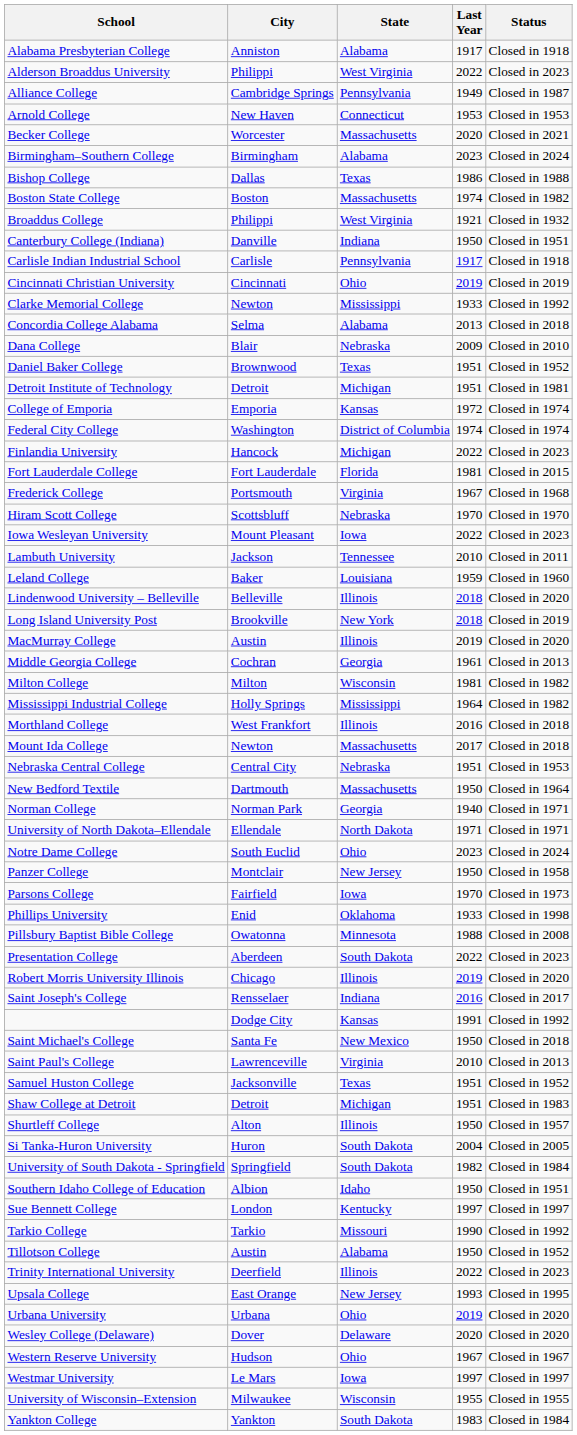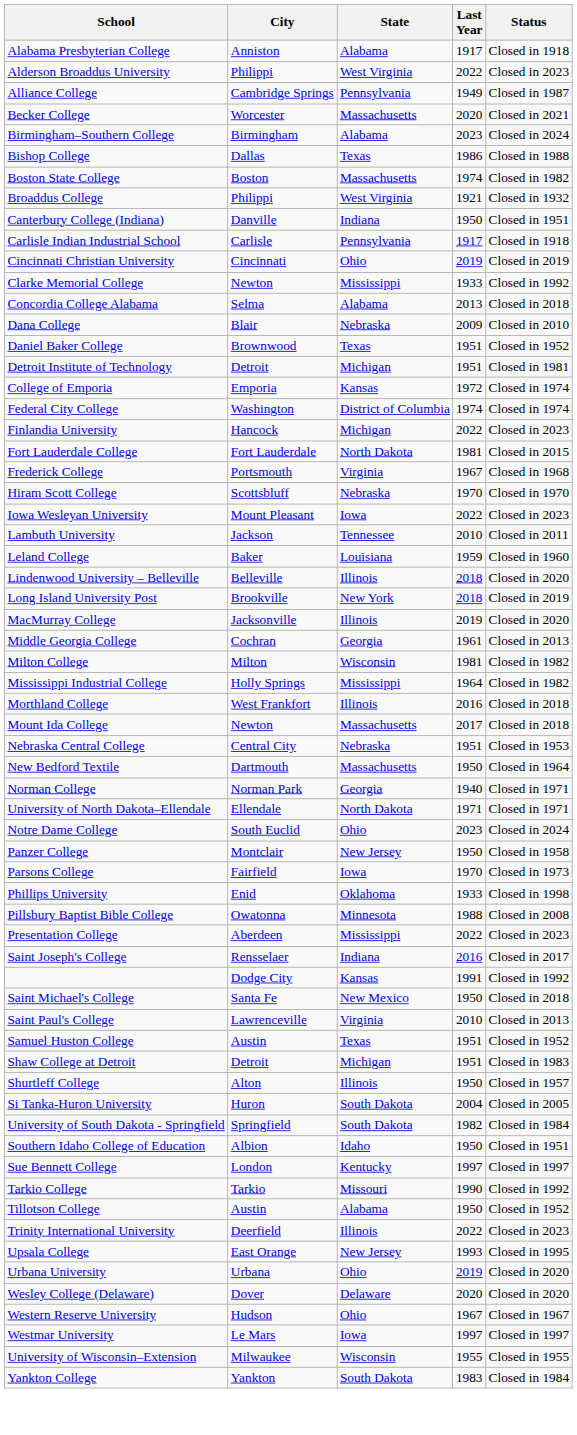 <table class="wikitable sortable">
 <tr>
 <th>School</th>
 <th>City</th>
 <th>State</th>
 <th>Last<br>Year</th>
 <th>Status</th>
 </tr>
 <tr>
 <td><a href='#'>Alabama Presbyterian College</a></td>
 <td><a href='#'>Anniston</a></td>
 <td><a href='#'>Alabama</a></td>
 <td>1917</td>
 <td>Closed in 1918</td>
 </tr>
 <tr>
 <td><a href='#'>Alderson Broaddus University</a></td>
 <td><a href='#'>Philippi</a></td>
 <td><a href='#'>West Virginia</a></td>
 <td>2022</td>
 <td>Closed in 2023</td>
 </tr>
 <tr>
 <td><a href='#'>Alliance College</a></td>
 <td><a href='#'>Cambridge Springs</a></td>
 <td><a href='#'>Pennsylvania</a></td>
 <td>1949</td>
 <td>Closed in 1987</td>
-</tr>
-<tr>
-<td><a href='#'>Arnold College</a></td>
-<td><a href='#'>New Haven</a></td>
-<td><a href='#'>Connecticut</a></td>
-<td>1953</td>
-<td>Closed in 1953</td>
 </tr>
 <tr>
 <td><a href='#'>Becker College</a></td>
 <td><a href='#'>Worcester</a></td>
 <td><a href='#'>Massachusetts</a></td>
 <td>2020</td>
 <td>Closed in 2021</td>
 </tr>
 <tr>
 <td><a href='#'>Birmingham–Southern College</a></td>
 <td><a href='#'>Birmingham</a></td>
 <td><a href='#'>Alabama</a></td>
 <td>2023</td>
 <td>Closed in 2024</td>
 </tr>
 <tr>
 <td><a href='#'>Bishop College</a></td>
 <td><a href='#'>Dallas</a></td>
 <td><a href='#'>Texas</a></td>
 <td>1986</td>
 <td>Closed in 1988</td>
 </tr>
 <tr>
 <td><a href='#'>Boston State College</a></td>
 <td><a href='#'>Boston</a></td>
 <td><a href='#'>Massachusetts</a></td>
 <td>1974</td>
 <td>Closed in 1982</td>
 </tr>
 <tr>
 <td><a href='#'>Broaddus College</a></td>
 <td><a href='#'>Philippi</a></td>
 <td><a href='#'>West Virginia</a></td>
 <td>1921</td>
 <td>Closed in 1932</td>
 </tr>
 <tr>
 <td><a href='#'>Canterbury College (Indiana)</a></td>
 <td><a href='#'>Danville</a></td>
 <td><a href='#'>Indiana</a></td>
 <td>1950</td>
 <td>Closed in 1951</td>
 </tr>
 <tr>
 <td><a href='#'>Carlisle Indian Industrial School</a></td>
 <td><a href='#'>Carlisle</a></td>
 <td><a href='#'>Pennsylvania</a></td>
 <td><a href='#'>1917</a></td>
 <td>Closed in 1918</td>
 </tr>
 <tr>
 <td><a href='#'>Cincinnati Christian University</a></td>
 <td><a href='#'>Cincinnati</a></td>
 <td><a href='#'>Ohio</a></td>
 <td><a href='#'>2019</a></td>
 <td>Closed in 2019</td>
 </tr>
 <tr>
 <td><a href='#'>Clarke Memorial College</a></td>
 <td><a href='#'>Newton</a></td>
 <td><a href='#'>Mississippi</a></td>
 <td>1933</td>
 <td>Closed in 1992</td>
 </tr>
 <tr>
 <td><a href='#'>Concordia College Alabama</a></td>
 <td><a href='#'>Selma</a></td>
 <td><a href='#'>Alabama</a></td>
 <td>2013</td>
 <td>Closed in 2018</td>
 </tr>
 <tr>
 <td><a href='#'>Dana College</a></td>
 <td><a href='#'>Blair</a></td>
 <td><a href='#'>Nebraska</a></td>
 <td>2009</td>
 <td>Closed in 2010</td>
 </tr>
 <tr>
 <td><a href='#'>Daniel Baker College</a></td>
 <td><a href='#'>Brownwood</a></td>
 <td><a href='#'>Texas</a></td>
 <td>1951</td>
 <td>Closed in 1952</td>
 </tr>
 <tr>
 <td><a href='#'>Detroit Institute of Technology</a></td>
 <td><a href='#'>Detroit</a></td>
 <td><a href='#'>Michigan</a></td>
 <td>1951</td>
 <td>Closed in 1981</td>
 </tr>
 <tr>
 <td><a href='#'>College of Emporia</a></td>
 <td><a href='#'>Emporia</a></td>
 <td><a href='#'>Kansas</a></td>
 <td>1972</td>
 <td>Closed in 1974</td>
 </tr>
 <tr>
 <td><a href='#'>Federal City College</a></td>
 <td><a href='#'>Washington</a></td>
 <td><a href='#'>District of Columbia</a></td>
 <td>1974</td>
 <td>Closed in 1974</td>
 </tr>
 <tr>
 <td><a href='#'>Finlandia University</a></td>
 <td><a href='#'>Hancock</a></td>
 <td><a href='#'>Michigan</a></td>
 <td>2022</td>
 <td>Closed in 2023</td>
 </tr>
 <tr>
 <td><a href='#'>Fort Lauderdale College</a></td>
 <td><a href='#'>Fort Lauderdale</a></td>
-<td><a href='#'>Florida</a></td>
+<td><a href='#'>North Dakota</a></td>
 <td>1981</td>
 <td>Closed in 2015</td>
 </tr>
 <tr>
 <td><a href='#'>Frederick College</a></td>
 <td><a href='#'>Portsmouth</a></td>
 <td><a href='#'>Virginia</a></td>
 <td>1967</td>
 <td>Closed in 1968</td>
 </tr>
 <tr>
 <td><a href='#'>Hiram Scott College</a></td>
 <td><a href='#'>Scottsbluff</a></td>
 <td><a href='#'>Nebraska</a></td>
 <td>1970</td>
 <td>Closed in 1970</td>
 </tr>
 <tr>
 <td><a href='#'>Iowa Wesleyan University</a></td>
 <td><a href='#'>Mount Pleasant</a></td>
 <td><a href='#'>Iowa</a></td>
 <td>2022</td>
 <td>Closed in 2023</td>
 </tr>
 <tr>
 <td><a href='#'>Lambuth University</a></td>
 <td><a href='#'>Jackson</a></td>
 <td><a href='#'>Tennessee</a></td>
 <td>2010</td>
 <td>Closed in 2011</td>
 </tr>
 <tr>
 <td><a href='#'>Leland College</a></td>
 <td><a href='#'>Baker</a></td>
 <td><a href='#'>Louisiana</a></td>
 <td>1959</td>
 <td>Closed in 1960</td>
 </tr>
 <tr>
 <td><a href='#'>Lindenwood University – Belleville</a></td>
 <td><a href='#'>Belleville</a></td>
 <td><a href='#'>Illinois</a></td>
 <td><a href='#'>2018</a></td>
 <td>Closed in 2020</td>
 </tr>
 <tr>
 <td><a href='#'>Long Island University Post</a></td>
 <td><a href='#'>Brookville</a></td>
 <td><a href='#'>New York</a></td>
 <td><a href='#'>2018</a></td>
 <td>Closed in 2019</td>
 </tr>
 <tr>
 <td><a href='#'>MacMurray College</a></td>
-<td><a href='#'>Austin</a></td>
+<td><a href='#'>Jacksonville</a></td>
 <td><a href='#'>Illinois</a></td>
 <td>2019</td>
 <td>Closed in 2020</td>
 </tr>
 <tr>
 <td><a href='#'>Middle Georgia College</a></td>
 <td><a href='#'>Cochran</a></td>
 <td><a href='#'>Georgia</a></td>
 <td>1961</td>
 <td>Closed in 2013</td>
 </tr>
 <tr>
 <td><a href='#'>Milton College</a></td>
 <td><a href='#'>Milton</a></td>
 <td><a href='#'>Wisconsin</a></td>
 <td>1981</td>
 <td>Closed in 1982</td>
 </tr>
 <tr>
 <td><a href='#'>Mississippi Industrial College</a></td>
 <td><a href='#'>Holly Springs</a></td>
 <td><a href='#'>Mississippi</a></td>
 <td>1964</td>
 <td>Closed in 1982</td>
 </tr>
 <tr>
 <td><a href='#'>Morthland College</a></td>
 <td><a href='#'>West Frankfort</a></td>
 <td><a href='#'>Illinois</a></td>
 <td>2016</td>
 <td>Closed in 2018</td>
 </tr>
 <tr>
 <td><a href='#'>Mount Ida College</a></td>
 <td><a href='#'>Newton</a></td>
 <td><a href='#'>Massachusetts</a></td>
 <td>2017</td>
 <td>Closed in 2018</td>
 </tr>
 <tr>
 <td><a href='#'>Nebraska Central College</a></td>
 <td><a href='#'>Central City</a></td>
 <td><a href='#'>Nebraska</a></td>
 <td>1951</td>
 <td>Closed in 1953</td>
 </tr>
 <tr>
 <td><a href='#'>New Bedford Textile</a></td>
 <td><a href='#'>Dartmouth</a></td>
 <td><a href='#'>Massachusetts</a></td>
 <td>1950</td>
 <td>Closed in 1964</td>
 </tr>
 <tr>
 <td><a href='#'>Norman College</a></td>
 <td><a href='#'>Norman Park</a></td>
 <td><a href='#'>Georgia</a></td>
 <td>1940</td>
 <td>Closed in 1971</td>
 </tr>
 <tr>
 <td><a href='#'>University of North Dakota–Ellendale</a></td>
 <td><a href='#'>Ellendale</a></td>
 <td><a href='#'>North Dakota</a></td>
 <td>1971</td>
 <td>Closed in 1971</td>
 </tr>
 <tr>
 <td><a href='#'>Notre Dame College</a></td>
 <td><a href='#'>South Euclid</a></td>
 <td><a href='#'>Ohio</a></td>
 <td>2023</td>
 <td>Closed in 2024</td>
 </tr>
 <tr>
 <td><a href='#'>Panzer College</a></td>
 <td><a href='#'>Montclair</a></td>
 <td><a href='#'>New Jersey</a></td>
 <td>1950</td>
 <td>Closed in 1958</td>
 </tr>
 <tr>
 <td><a href='#'>Parsons College</a></td>
 <td><a href='#'>Fairfield</a></td>
 <td><a href='#'>Iowa</a></td>
 <td>1970</td>
 <td>Closed in 1973</td>
 </tr>
 <tr>
 <td><a href='#'>Phillips University</a></td>
 <td><a href='#'>Enid</a></td>
 <td><a href='#'>Oklahoma</a></td>
 <td>1933</td>
 <td>Closed in 1998</td>
 </tr>
 <tr>
 <td><a href='#'>Pillsbury Baptist Bible College</a></td>
 <td><a href='#'>Owatonna</a></td>
 <td><a href='#'>Minnesota</a></td>
 <td>1988</td>
 <td>Closed in 2008</td>
 </tr>
 <tr>
 <td><a href='#'>Presentation College</a></td>
 <td><a href='#'>Aberdeen</a></td>
-<td><a href='#'>South Dakota</a></td>
+<td><a href='#'>Mississippi</a></td>
 <td>2022</td>
 <td>Closed in 2023</td>
-</tr>
-<tr>
-<td><a href='#'>Robert Morris University Illinois</a></td>
-<td><a href='#'>Chicago</a></td>
-<td><a href='#'>Illinois</a></td>
-<td><a href='#'>2019</a></td>
-<td>Closed in 2020</td>
 </tr>
 <tr>
 <td><a href='#'>Saint Joseph's College</a></td>
 <td><a href='#'>Rensselaer</a></td>
 <td><a href='#'>Indiana</a></td>
 <td><a href='#'>2016</a></td>
 <td>Closed in 2017</td>
 </tr>
 <tr>
 <td></td>
 <td><a href='#'>Dodge City</a></td>
 <td><a href='#'>Kansas</a></td>
 <td>1991</td>
 <td>Closed in 1992</td>
 </tr>
 <tr>
 <td><a href='#'>Saint Michael's College</a></td>
 <td><a href='#'>Santa Fe</a></td>
 <td><a href='#'>New Mexico</a></td>
 <td>1950</td>
 <td>Closed in 2018</td>
 </tr>
 <tr>
 <td><a href='#'>Saint Paul's College</a></td>
 <td><a href='#'>Lawrenceville</a></td>
 <td><a href='#'>Virginia</a></td>
 <td>2010</td>
 <td>Closed in 2013</td>
 </tr>
 <tr>
 <td><a href='#'>Samuel Huston College</a></td>
-<td><a href='#'>Jacksonville</a></td>
+<td><a href='#'>Austin</a></td>
 <td><a href='#'>Texas</a></td>
 <td>1951</td>
 <td>Closed in 1952</td>
 </tr>
 <tr>
 <td><a href='#'>Shaw College at Detroit</a></td>
 <td><a href='#'>Detroit</a></td>
 <td><a href='#'>Michigan</a></td>
 <td>1951</td>
 <td>Closed in 1983</td>
 </tr>
 <tr>
 <td><a href='#'>Shurtleff College</a></td>
 <td><a href='#'>Alton</a></td>
 <td><a href='#'>Illinois</a></td>
 <td>1950</td>
 <td>Closed in 1957</td>
 </tr>
 <tr>
 <td><a href='#'>Si Tanka-Huron University</a></td>
 <td><a href='#'>Huron</a></td>
 <td><a href='#'>South Dakota</a></td>
 <td>2004</td>
 <td>Closed in 2005</td>
 </tr>
 <tr>
 <td><a href='#'>University of South Dakota - Springfield</a></td>
 <td><a href='#'>Springfield</a></td>
 <td><a href='#'>South Dakota</a></td>
 <td>1982</td>
 <td>Closed in 1984</td>
 </tr>
 <tr>
 <td><a href='#'>Southern Idaho College of Education</a></td>
 <td><a href='#'>Albion</a></td>
 <td><a href='#'>Idaho</a></td>
 <td>1950</td>
 <td>Closed in 1951</td>
 </tr>
 <tr>
 <td><a href='#'>Sue Bennett College</a></td>
 <td><a href='#'>London</a></td>
 <td><a href='#'>Kentucky</a></td>
 <td>1997</td>
 <td>Closed in 1997</td>
 </tr>
 <tr>
 <td><a href='#'>Tarkio College</a></td>
 <td><a href='#'>Tarkio</a></td>
 <td><a href='#'>Missouri</a></td>
 <td>1990</td>
 <td>Closed in 1992</td>
 </tr>
 <tr>
 <td><a href='#'>Tillotson College</a></td>
 <td><a href='#'>Austin</a></td>
 <td><a href='#'>Alabama</a></td>
 <td>1950</td>
 <td>Closed in 1952</td>
 </tr>
 <tr>
 <td><a href='#'>Trinity International University</a></td>
 <td><a href='#'>Deerfield</a></td>
 <td><a href='#'>Illinois</a></td>
 <td>2022</td>
 <td>Closed in 2023</td>
 </tr>
 <tr>
 <td><a href='#'>Upsala College</a></td>
 <td><a href='#'>East Orange</a></td>
 <td><a href='#'>New Jersey</a></td>
 <td>1993</td>
 <td>Closed in 1995</td>
 </tr>
 <tr>
 <td><a href='#'>Urbana University</a></td>
 <td><a href='#'>Urbana</a></td>
 <td><a href='#'>Ohio</a></td>
 <td><a href='#'>2019</a></td>
 <td>Closed in 2020</td>
 </tr>
 <tr>
 <td><a href='#'>Wesley College (Delaware)</a></td>
 <td><a href='#'>Dover</a></td>
 <td><a href='#'>Delaware</a></td>
 <td>2020</td>
 <td>Closed in 2020</td>
 </tr>
 <tr>
 <td><a href='#'>Western Reserve University</a></td>
 <td><a href='#'>Hudson</a></td>
 <td><a href='#'>Ohio</a></td>
 <td>1967</td>
 <td>Closed in 1967</td>
 </tr>
 <tr>
 <td><a href='#'>Westmar University</a></td>
 <td><a href='#'>Le Mars</a></td>
 <td><a href='#'>Iowa</a></td>
 <td>1997</td>
 <td>Closed in 1997</td>
 </tr>
 <tr>
 <td><a href='#'>University of Wisconsin–Extension</a></td>
 <td><a href='#'>Milwaukee</a></td>
 <td><a href='#'>Wisconsin</a></td>
 <td>1955</td>
 <td>Closed in 1955</td>
 </tr>
 <tr>
 <td><a href='#'>Yankton College</a></td>
 <td><a href='#'>Yankton</a></td>
 <td><a href='#'>South Dakota</a></td>
 <td>1983</td>
 <td>Closed in 1984</td>
 </tr>
 </table>
